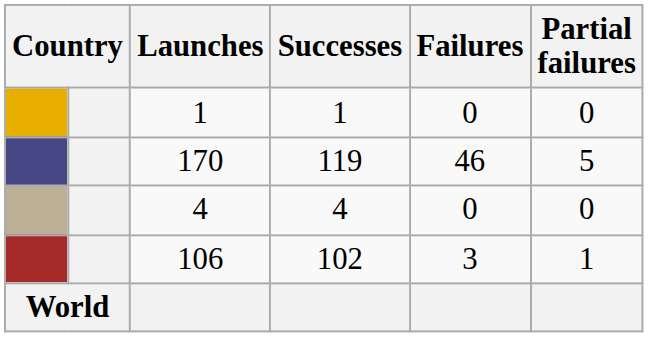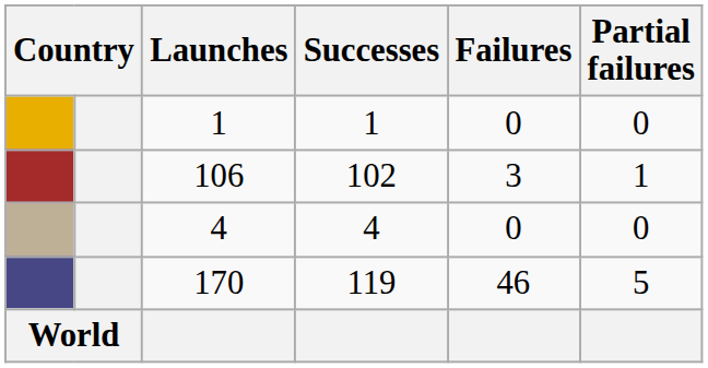 <table class="wikitable sortable" style="text-align:center;">
 <tr>
 <th scope=col colspan=2>Country</th>
 <th scope=col>Launches</th>
 <th scope=col>Successes</th>
 <th scope=col>Failures</th>
 <th scope=col>Partial<br>failures</th>
 </tr>
 <tr>
 <th scope=row style="background:#e8af00;"></th>
 <th style="text-align:left;"></th>
 <td>1</td>
 <td>1</td>
 <td>0</td>
 <td>0</td>
 </tr>
 <tr>
-<th scope=row style="background:#484785;"></th>
+<th scope=row style="background:#a52a2a;"></th>
 <th style="text-align:left;"></th>
-<td>170</td>
-<td>119</td>
-<td>46</td>
-<td>5</td>
+<td>106</td>
+<td>102</td>
+<td>3</td>
+<td>1</td>
 </tr>
 <tr>
 <th scope=row style="background:#beaf97;"></th>
 <th style="text-align:left;"></th>
 <td>4</td>
 <td>4</td>
 <td>0</td>
 <td>0</td>
 </tr>
 <tr>
-<th scope=row style="background:#a52a2a;"></th>
+<th scope=row style="background:#484785;"></th>
 <th style="text-align:left;"></th>
-<td>106</td>
-<td>102</td>
-<td>3</td>
-<td>1</td>
+<td>170</td>
+<td>119</td>
+<td>46</td>
+<td>5</td>
 </tr>
 <tr>
 <th colspan="2">World</th>
 <th></th>
 <th></th>
 <th></th>
 <th></th>
 </tr>
 </table>
